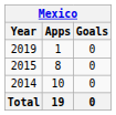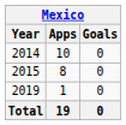 <table class="wikitable" style="text-align:center">
 <tr>
 <th colspan=3><a href='#'>Mexico</a></th>
 </tr>
 <tr>
 <th>Year</th>
 <th>Apps</th>
 <th>Goals</th>
 </tr>
 <tr>
-<td>2019</td>
-<td>1</td>
+<td>2014</td>
+<td>10</td>
 <td>0</td>
 </tr>
 <tr>
 <td>2015</td>
 <td>8</td>
 <td>0</td>
 </tr>
 <tr>
-<td>2014</td>
-<td>10</td>
+<td>2019</td>
+<td>1</td>
 <td>0</td>
 </tr>
 <tr>
 <th>Total</th>
 <th>19</th>
 <th>0</th>
 </tr>
 </table>
